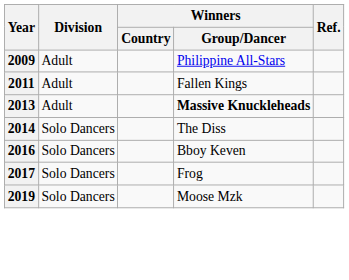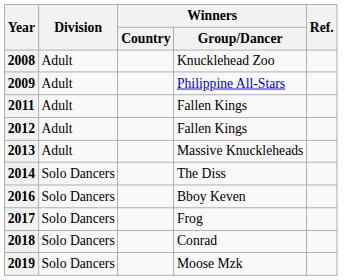 <table class="wikitable sortable plainrowheaders" style="text-align:left; font-size:90%;">
 <tr>
 <th scope="col" rowspan="2">Year</th>
 <th scope="col" rowspan="2">Division</th>
 <th scope="col" colspan="2">Winners</th>
 <th scope="col" class="unsortable" rowspan="2">Ref.</th>
 </tr>
 <tr>
 <th>Country</th>
 <th>Group/Dancer</th>
+</tr>
+<tr>
+<th>2008</th>
+<td>Adult</td>
+<td></td>
+<td>Knucklehead Zoo</td>
+<td></td>
 </tr>
 <tr>
 <th>2009</th>
 <td>Adult</td>
 <td></td>
 <td><a href='#'>Philippine All-Stars</a></td>
 <td></td>
 </tr>
 <tr>
 <th>2011</th>
 <td>Adult</td>
 <td></td>
 <td>Fallen Kings</td>
 <td></td>
 </tr>
 <tr>
+<th>2012</th>
+<td>Adult</td>
+<td></td>
+<td>Fallen Kings</td>
+<td></td>
+</tr>
+<tr>
 <th>2013</th>
 <td>Adult</td>
 <td></td>
-<td><strong>Massive Knuckleheads</strong></td>
+<td>Massive Knuckleheads</td>
 <td></td>
 </tr>
 <tr>
 <th>2014</th>
 <td>Solo Dancers</td>
 <td></td>
 <td>The Diss</td>
 <td></td>
 </tr>
 <tr>
 <th>2016</th>
 <td>Solo Dancers</td>
 <td></td>
 <td>Bboy Keven</td>
 <td></td>
 </tr>
 <tr>
 <th>2017</th>
 <td>Solo Dancers</td>
 <td></td>
 <td>Frog</td>
 <td></td>
 </tr>
 <tr>
+<th>2018</th>
+<td>Solo Dancers</td>
+<td></td>
+<td>Conrad</td>
+<td></td>
+</tr>
+<tr>
 <th>2019</th>
 <td>Solo Dancers</td>
 <td></td>
 <td>Moose Mzk</td>
 <td></td>
 </tr>
 </table>
